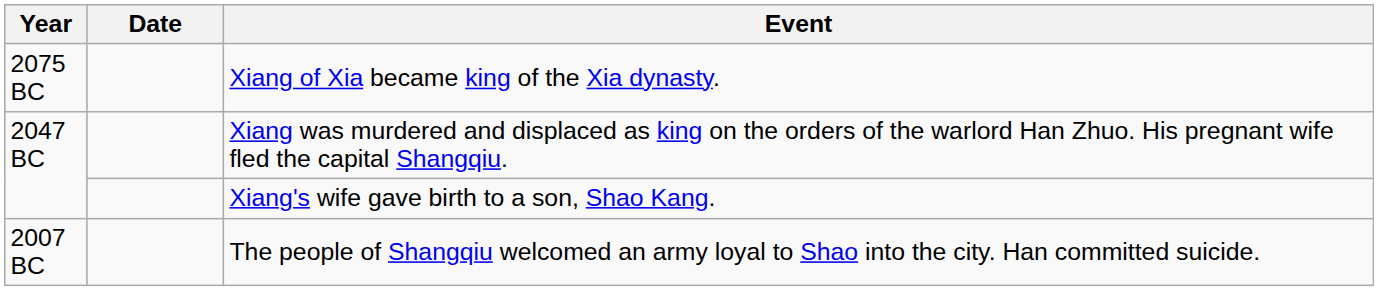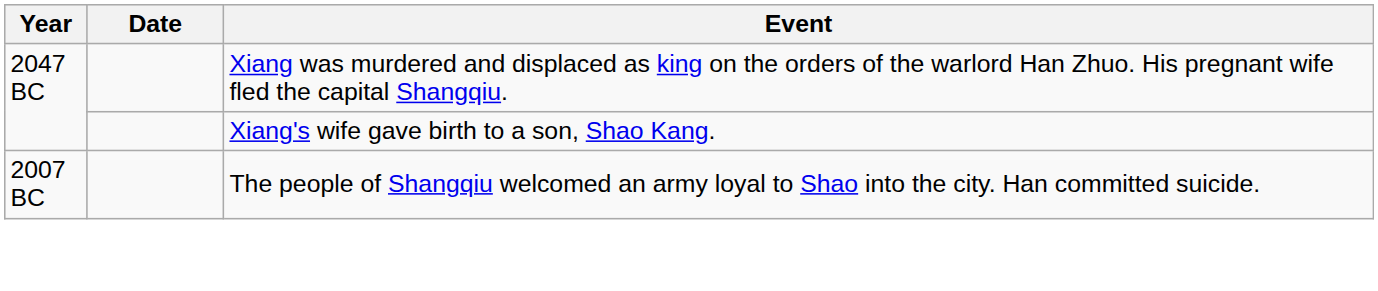 <table class="wikitable" width="100%">
 <tr>
 <th style="width:6%">Year</th>
 <th style="width:10%">Date</th>
 <th>Event</th>
-</tr>
-<tr>
-<td>2075 BC</td>
-<td></td>
-<td><a href='#'>Xiang of Xia</a> became <a href='#'>king</a> of the <a href='#'>Xia dynasty</a>.</td>
 </tr>
 <tr>
 <td rowspan="2" valign="top">2047 BC</td>
 <td></td>
 <td><a href='#'>Xiang</a> was murdered and displaced as <a href='#'>king</a> on the orders of the warlord Han Zhuo.  His pregnant wife fled the capital <a href='#'>Shangqiu</a>.</td>
 </tr>
 <tr>
 <td></td>
 <td><a href='#'>Xiang's</a> wife gave birth to a son, <a href='#'>Shao Kang</a>.</td>
 </tr>
 <tr>
 <td>2007 BC</td>
 <td></td>
 <td>The people of <a href='#'>Shangqiu</a> welcomed an army loyal to <a href='#'>Shao</a> into the city.  Han committed suicide.</td>
 </tr>
 </table>
